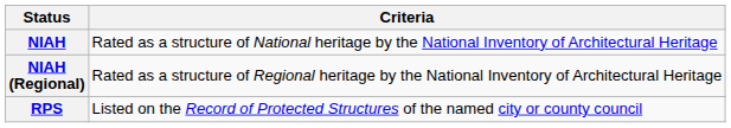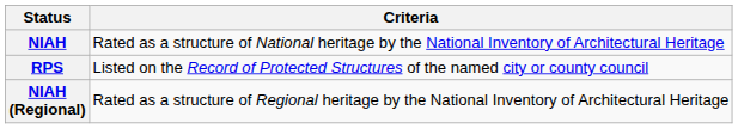 <table class="wikitable">
 <tr>
 <th scope="col">Status</th>
 <th scope="col">Criteria</th>
 </tr>
 <tr>
 <th scope="row"><a href='#'>NIAH</a></th>
 <td>Rated as a structure of <em>National</em> heritage by the <a href='#'>National Inventory of Architectural Heritage</a></td>
 </tr>
 <tr>
+<th scope="row"><a href='#'>RPS</a></th>
+<td>Listed on the <em><a href='#'>Record of Protected Structures</a></em> of the named <a href='#'>city or county council</a></td>
+</tr>
+<tr>
 <th scope="row"><a href='#'>NIAH</a><br>(Regional)</th>
 <td>Rated as a structure of <em>Regional</em> heritage by the National Inventory of Architectural Heritage</td>
 </tr>
-<tr>
-<th scope="row"><a href='#'>RPS</a></th>
-<td>Listed on the <em><a href='#'>Record of Protected Structures</a></em> of the named <a href='#'>city or county council</a></td>
-</tr>
 </table>
